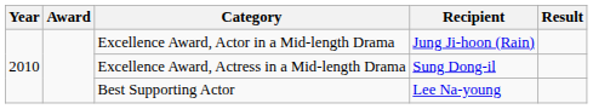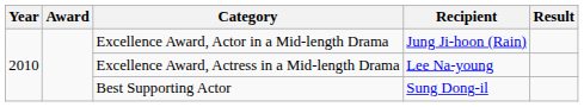 <table class="wikitable">
 <tr>
 <th>Year</th>
 <th>Award</th>
 <th>Category</th>
 <th>Recipient</th>
 <th>Result</th>
 </tr>
 <tr>
 <td rowspan=3>2010</td>
 <td rowspan=3></td>
 <td>Excellence Award, Actor in a Mid-length Drama</td>
 <td><a href='#'>Jung Ji-hoon (Rain)</a></td>
 <td></td>
 </tr>
 <tr>
 <td>Excellence Award, Actress in a Mid-length Drama</td>
-<td><a href='#'>Sung Dong-il</a></td>
+<td><a href='#'>Lee Na-young</a></td>
 <td></td>
 </tr>
 <tr>
 <td>Best Supporting Actor</td>
-<td><a href='#'>Lee Na-young</a></td>
+<td><a href='#'>Sung Dong-il</a></td>
 <td></td>
 </tr>
 </table>
